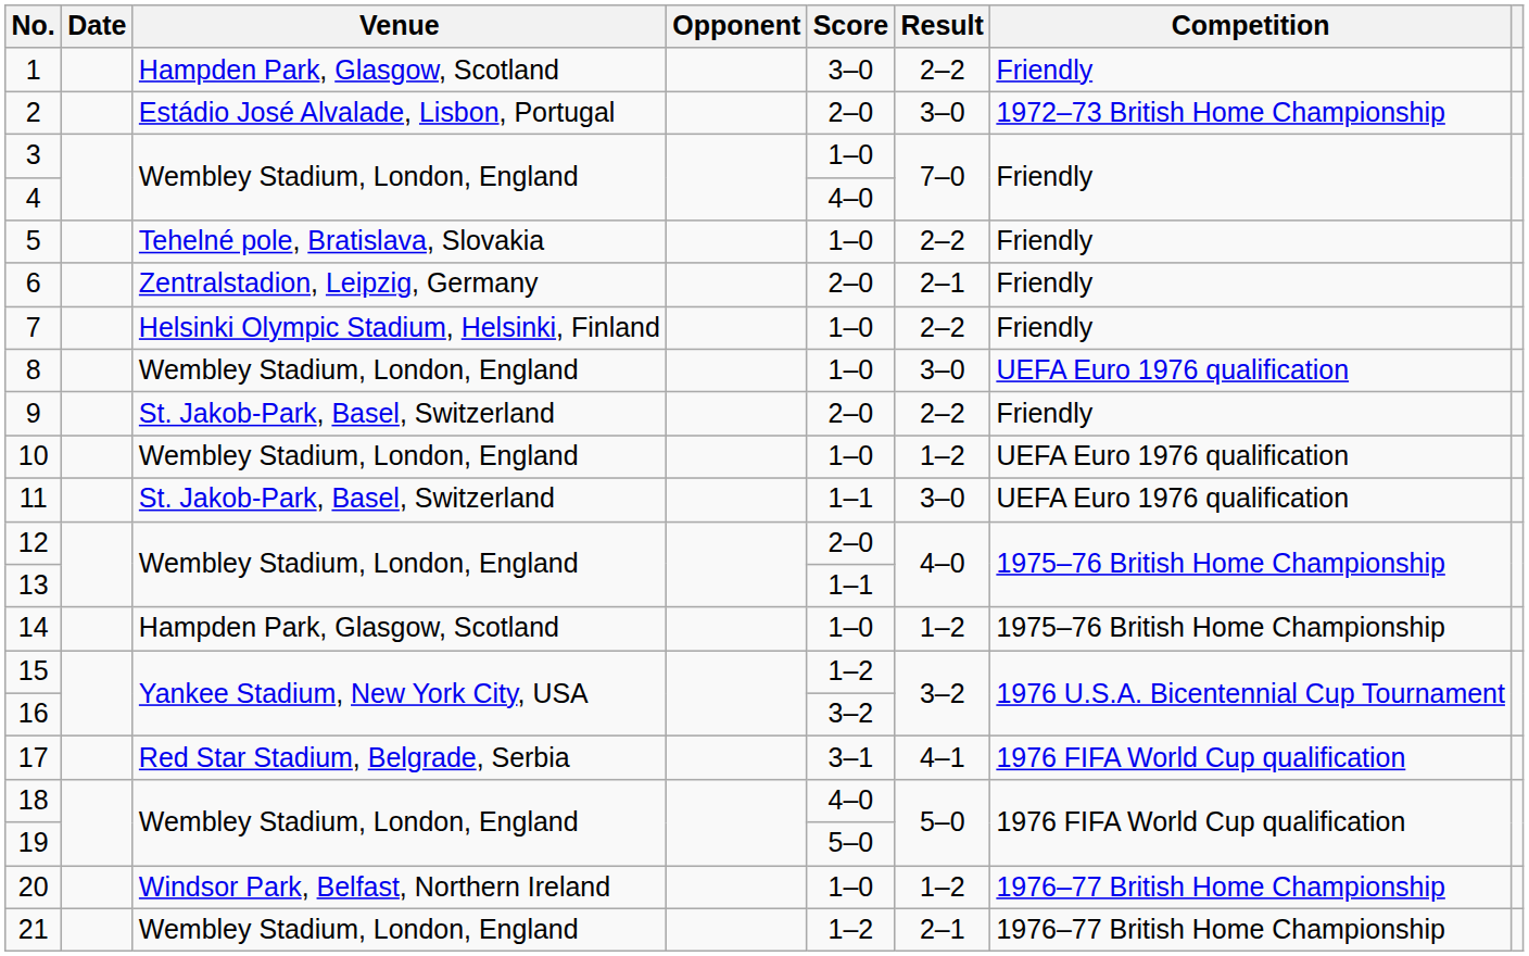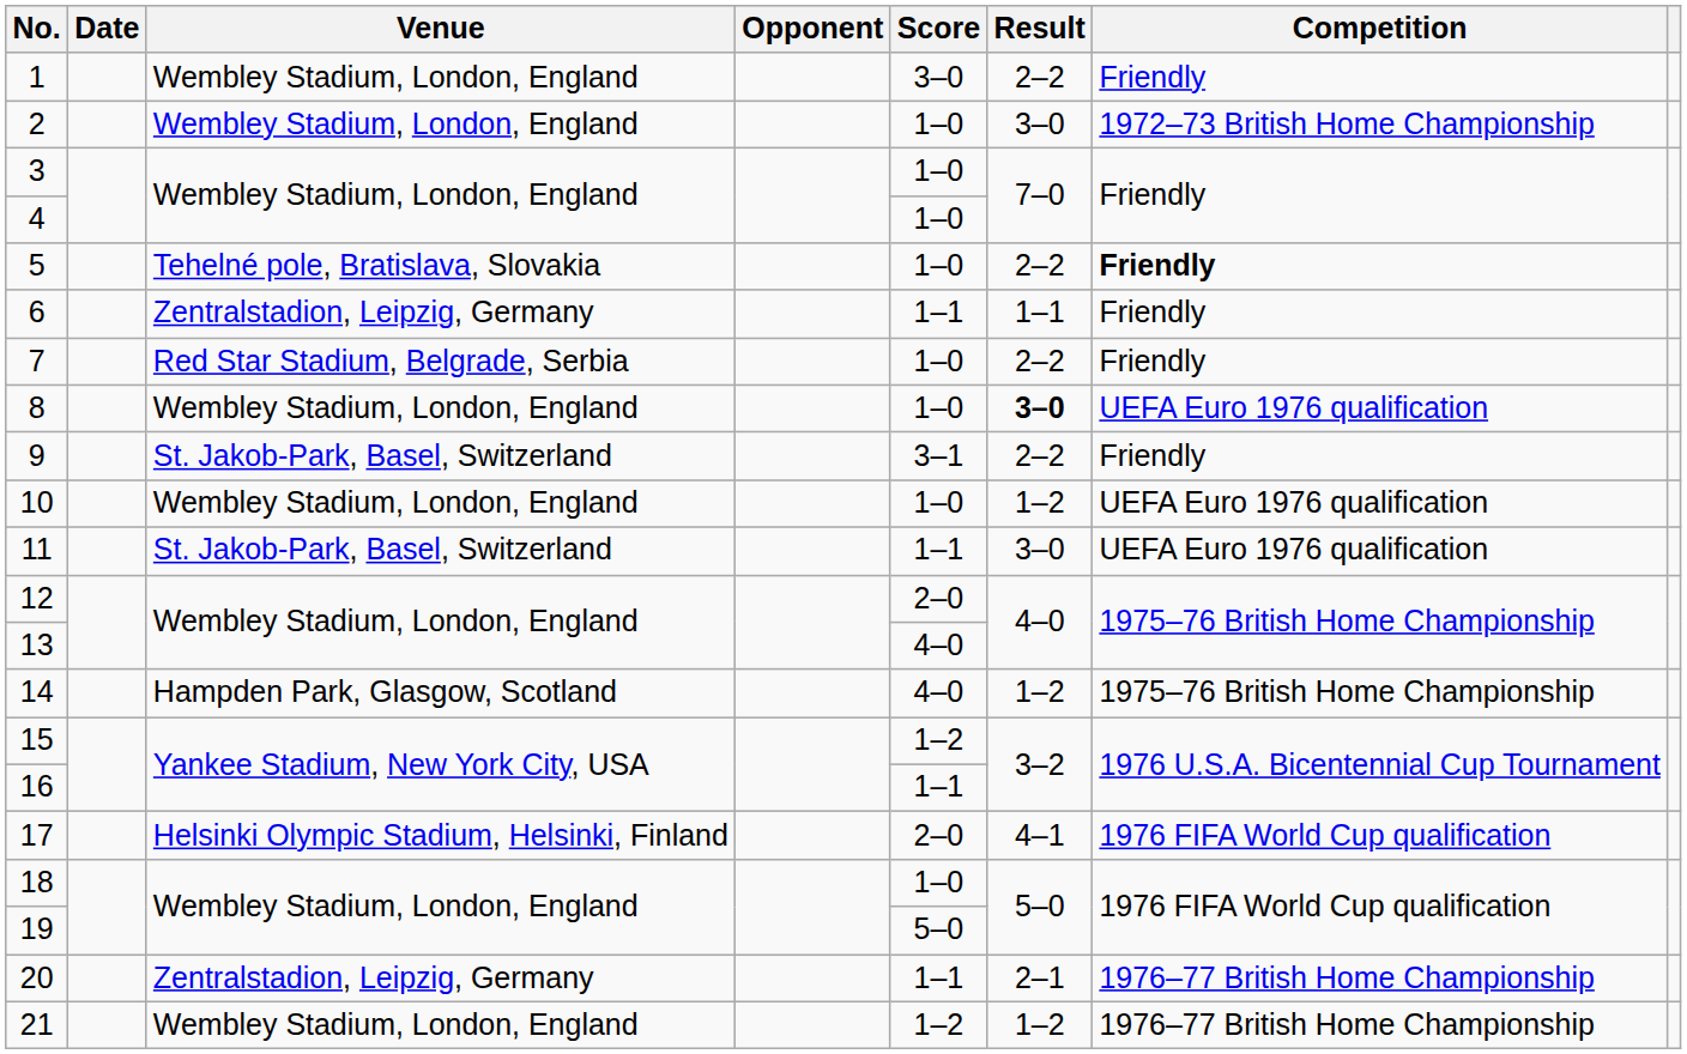 <table class="wikitable sortable">
 <tr>
 <th scope="col">No.</th>
 <th scope="col">Date</th>
 <th scope="col">Venue</th>
 <th scope="col">Opponent</th>
 <th scope="col">Score</th>
 <th scope="col">Result</th>
 <th scope="col">Competition</th>
 <th scope="col" class="unsortable"></th>
 </tr>
 <tr>
 <td style="text-align:center">1</td>
 <td></td>
-<td><a href='#'>Hampden Park</a>, <a href='#'>Glasgow</a>, Scotland</td>
+<td>Wembley Stadium, London, England</td>
 <td></td>
 <td style="text-align:center">3–0</td>
 <td style="text-align:center">2–2</td>
 <td><a href='#'>Friendly</a></td>
 <td></td>
 </tr>
 <tr>
 <td style="text-align:center">2</td>
 <td></td>
-<td><a href='#'>Estádio José Alvalade</a>, <a href='#'>Lisbon</a>, Portugal</td>
+<td><a href='#'>Wembley Stadium</a>, <a href='#'>London</a>, England</td>
 <td></td>
-<td style="text-align:center">2–0</td>
+<td style="text-align:center">1–0</td>
 <td style="text-align:center">3–0</td>
 <td><a href='#'>1972–73 British Home Championship</a></td>
 <td></td>
 </tr>
 <tr>
 <td style="text-align:center">3</td>
 <td rowspan="2"></td>
 <td rowspan="2">Wembley Stadium, London, England</td>
 <td rowspan="2"></td>
 <td style="text-align:center">1–0</td>
 <td rowspan="2" style="text-align:center">7–0</td>
 <td rowspan="2">Friendly</td>
 <td rowspan="2"></td>
 </tr>
 <tr>
 <td style="text-align:center">4</td>
-<td style="text-align:center">4–0</td>
+<td style="text-align:center">1–0</td>
 </tr>
 <tr>
 <td style="text-align:center">5</td>
 <td></td>
 <td><a href='#'>Tehelné pole</a>, <a href='#'>Bratislava</a>, Slovakia</td>
 <td></td>
 <td style="text-align:center">1–0</td>
 <td style="text-align:center">2–2</td>
-<td>Friendly</td>
+<td><strong>Friendly</strong></td>
 <td></td>
 </tr>
 <tr>
 <td style="text-align:center">6</td>
 <td></td>
 <td><a href='#'>Zentralstadion</a>, <a href='#'>Leipzig</a>, Germany</td>
 <td></td>
-<td style="text-align:center">2–0</td>
-<td style="text-align:center">2–1</td>
+<td style="text-align:center">1–1</td>
+<td style="text-align:center">1–1</td>
 <td>Friendly</td>
 <td></td>
 </tr>
 <tr>
 <td style="text-align:center">7</td>
 <td></td>
-<td><a href='#'>Helsinki Olympic Stadium</a>, <a href='#'>Helsinki</a>, Finland</td>
+<td><a href='#'>Red Star Stadium</a>, <a href='#'>Belgrade</a>, Serbia</td>
 <td></td>
 <td style="text-align:center">1–0</td>
 <td style="text-align:center">2–2</td>
 <td>Friendly</td>
 <td></td>
 </tr>
 <tr>
 <td style="text-align:center">8</td>
 <td></td>
 <td>Wembley Stadium, London, England</td>
 <td></td>
 <td style="text-align:center">1–0</td>
-<td style="text-align:center">3–0</td>
+<td style="text-align:center"><strong>3–0</strong></td>
 <td><a href='#'>UEFA Euro 1976 qualification</a></td>
 <td></td>
 </tr>
 <tr>
 <td style="text-align:center">9</td>
 <td></td>
 <td><a href='#'>St. Jakob-Park</a>, <a href='#'>Basel</a>, Switzerland</td>
 <td></td>
-<td style="text-align:center">2–0</td>
+<td style="text-align:center">3–1</td>
 <td style="text-align:center">2–2</td>
 <td>Friendly</td>
 <td></td>
 </tr>
 <tr>
 <td style="text-align:center">10</td>
 <td></td>
 <td>Wembley Stadium, London, England</td>
 <td></td>
 <td style="text-align:center">1–0</td>
 <td style="text-align:center">1–2</td>
 <td>UEFA Euro 1976 qualification</td>
 <td></td>
 </tr>
 <tr>
 <td style="text-align:center">11</td>
 <td></td>
 <td><a href='#'>St. Jakob-Park</a>, <a href='#'>Basel</a>, Switzerland</td>
 <td></td>
 <td style="text-align:center">1–1</td>
 <td style="text-align:center">3–0</td>
 <td>UEFA Euro 1976 qualification</td>
 <td></td>
 </tr>
 <tr>
 <td style="text-align:center">12</td>
 <td rowspan="2"></td>
 <td rowspan="2">Wembley Stadium, London, England</td>
 <td rowspan="2"></td>
 <td style="text-align:center">2–0</td>
 <td rowspan="2" style="text-align:center">4–0</td>
 <td rowspan="2"><a href='#'>1975–76 British Home Championship</a></td>
 <td rowspan="2"></td>
 </tr>
 <tr>
 <td style="text-align:center">13</td>
-<td style="text-align:center">1–1</td>
+<td style="text-align:center">4–0</td>
 </tr>
 <tr>
 <td style="text-align:center">14</td>
 <td></td>
 <td>Hampden Park, Glasgow, Scotland</td>
 <td></td>
-<td style="text-align:center">1–0</td>
+<td style="text-align:center">4–0</td>
 <td style="text-align:center">1–2</td>
 <td>1975–76 British Home Championship</td>
 <td></td>
 </tr>
 <tr>
 <td style="text-align:center">15</td>
 <td rowspan="2"></td>
 <td rowspan="2"><a href='#'>Yankee Stadium</a>, <a href='#'>New York City</a>, USA</td>
 <td rowspan="2"></td>
 <td style="text-align:center">1–2</td>
 <td rowspan="2" style="text-align:center">3–2</td>
 <td rowspan="2"><a href='#'>1976 U.S.A. Bicentennial Cup Tournament</a></td>
 <td rowspan="2"></td>
 </tr>
 <tr>
 <td style="text-align:center">16</td>
-<td style="text-align:center">3–2</td>
+<td style="text-align:center">1–1</td>
 </tr>
 <tr>
 <td style="text-align:center">17</td>
 <td></td>
-<td><a href='#'>Red Star Stadium</a>, <a href='#'>Belgrade</a>, Serbia</td>
+<td><a href='#'>Helsinki Olympic Stadium</a>, <a href='#'>Helsinki</a>, Finland</td>
 <td></td>
-<td style="text-align:center">3–1</td>
+<td style="text-align:center">2–0</td>
 <td style="text-align:center">4–1</td>
 <td><a href='#'>1976 FIFA World Cup qualification</a></td>
 <td></td>
 </tr>
 <tr>
 <td style="text-align:center">18</td>
 <td rowspan="2"></td>
 <td rowspan="2">Wembley Stadium, London, England</td>
 <td rowspan="2"></td>
-<td style="text-align:center">4–0</td>
+<td style="text-align:center">1–0</td>
 <td rowspan="2" style="text-align:center">5–0</td>
 <td rowspan="2">1976 FIFA World Cup qualification</td>
 <td rowspan="2"></td>
 </tr>
 <tr>
 <td style="text-align:center">19</td>
 <td style="text-align:center">5–0</td>
 </tr>
 <tr>
 <td style="text-align:center">20</td>
 <td></td>
-<td><a href='#'>Windsor Park</a>, <a href='#'>Belfast</a>, Northern Ireland</td>
+<td><a href='#'>Zentralstadion</a>, <a href='#'>Leipzig</a>, Germany</td>
 <td></td>
-<td style="text-align:center">1–0</td>
-<td style="text-align:center">1–2</td>
+<td style="text-align:center">1–1</td>
+<td style="text-align:center">2–1</td>
 <td><a href='#'>1976–77 British Home Championship</a></td>
 <td></td>
 </tr>
 <tr>
 <td style="text-align:center">21</td>
 <td></td>
 <td>Wembley Stadium, London, England</td>
 <td></td>
 <td style="text-align:center">1–2</td>
-<td style="text-align:center">2–1</td>
+<td style="text-align:center">1–2</td>
 <td>1976–77 British Home Championship</td>
 <td></td>
 </tr>
 </table>
